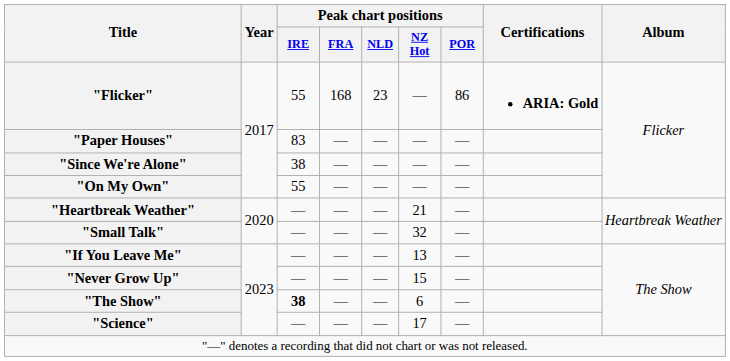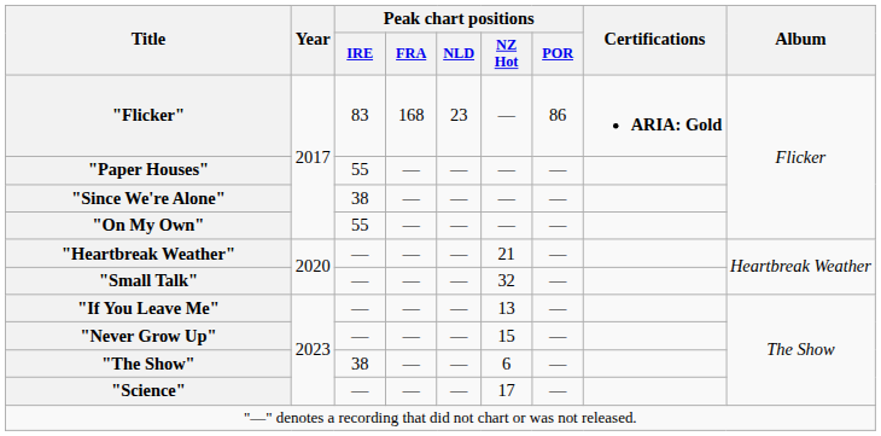 <table class="wikitable plainrowheaders" style="text-align:center;">
 <tr>
 <th scope="col" rowspan="2" style="width:16em;">Title</th>
 <th scope="col" rowspan="2" style="width:1em;">Year</th>
 <th scope="col" colspan="5">Peak chart positions</th>
 <th scope="col" rowspan="2">Certifications</th>
 <th scope="col" rowspan="2">Album</th>
 </tr>
 <tr>
 <th scope="col" style="width:3em;font-size:85%;"><a href='#'>IRE</a><br></th>
 <th scope="col" style="width:3em;font-size:85%;"><a href='#'>FRA</a><br></th>
 <th scope="col" style="width:2.5em;font-size:85%;"><a href='#'>NLD</a><br></th>
 <th scope="col" style="width:3em;font-size:85%;"><a href='#'>NZ<br>Hot</a><br></th>
 <th scope="col" style="width:3em;font-size:85%;"><a href='#'>POR</a><br></th>
 </tr>
 <tr>
 <th scope="row">"Flicker"</th>
 <td rowspan="4">2017</td>
-<td>55</td>
+<td>83</td>
 <td>168</td>
 <td>23</td>
 <td>—</td>
 <td>86</td>
 <td><strong><br><ul><li>ARIA: Gold</li></ul></strong></td>
 <td rowspan="4"><em>Flicker</em></td>
 </tr>
 <tr>
 <th scope="row">"Paper Houses"</th>
-<td>83</td>
+<td>55</td>
 <td>—</td>
 <td>—</td>
 <td>—</td>
 <td>—</td>
 <td></td>
 </tr>
 <tr>
 <th scope="row">"Since We're Alone"</th>
 <td>38</td>
 <td>—</td>
 <td>—</td>
 <td>—</td>
 <td>—</td>
 <td></td>
 </tr>
 <tr>
 <th scope="row">"On My Own"</th>
 <td>55</td>
 <td>—</td>
 <td>—</td>
 <td>—</td>
 <td>—</td>
 <td></td>
 </tr>
 <tr>
 <th scope="row">"Heartbreak Weather"</th>
 <td rowspan="2">2020</td>
 <td>—</td>
 <td>—</td>
 <td>—</td>
 <td>21</td>
 <td>—</td>
 <td></td>
 <td rowspan="2"><em>Heartbreak Weather</em></td>
 </tr>
 <tr>
 <th scope="row">"Small Talk"</th>
 <td>—</td>
 <td>—</td>
 <td>—</td>
 <td>32</td>
 <td>—</td>
 <td></td>
 </tr>
 <tr>
 <th scope="row">"If You Leave Me"</th>
 <td rowspan="4">2023</td>
 <td>—</td>
 <td>—</td>
 <td>—</td>
 <td>13</td>
 <td>—</td>
 <td></td>
 <td rowspan="4"><em>The Show</em></td>
 </tr>
 <tr>
 <th scope="row">"Never Grow Up"</th>
 <td>—</td>
 <td>—</td>
 <td>—</td>
 <td>15</td>
 <td>—</td>
 <td></td>
 </tr>
 <tr>
 <th scope="row">"The Show"</th>
-<td><strong>38</strong></td>
+<td>38</td>
 <td>—</td>
 <td>—</td>
 <td>6</td>
 <td>—</td>
 <td></td>
 </tr>
 <tr>
 <th scope="row">"Science"</th>
 <td>—</td>
 <td>—</td>
 <td>—</td>
 <td>17</td>
 <td>—</td>
 <td></td>
 </tr>
 <tr>
 <td colspan="10" style="font-size:90%">"—" denotes a recording that did not chart or was not released.</td>
 </tr>
 </table>
